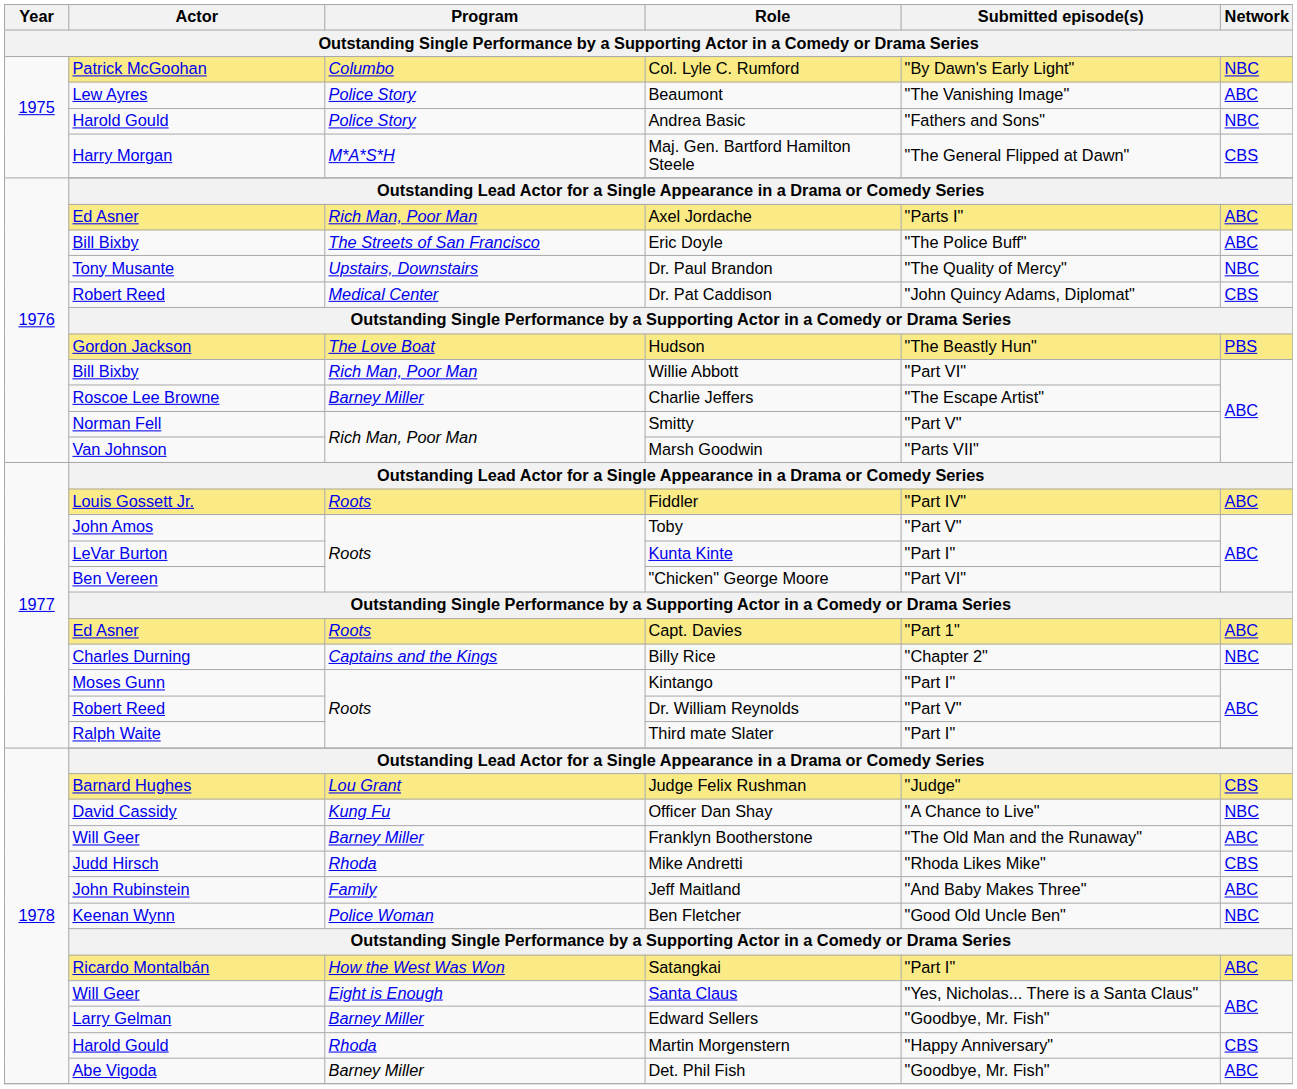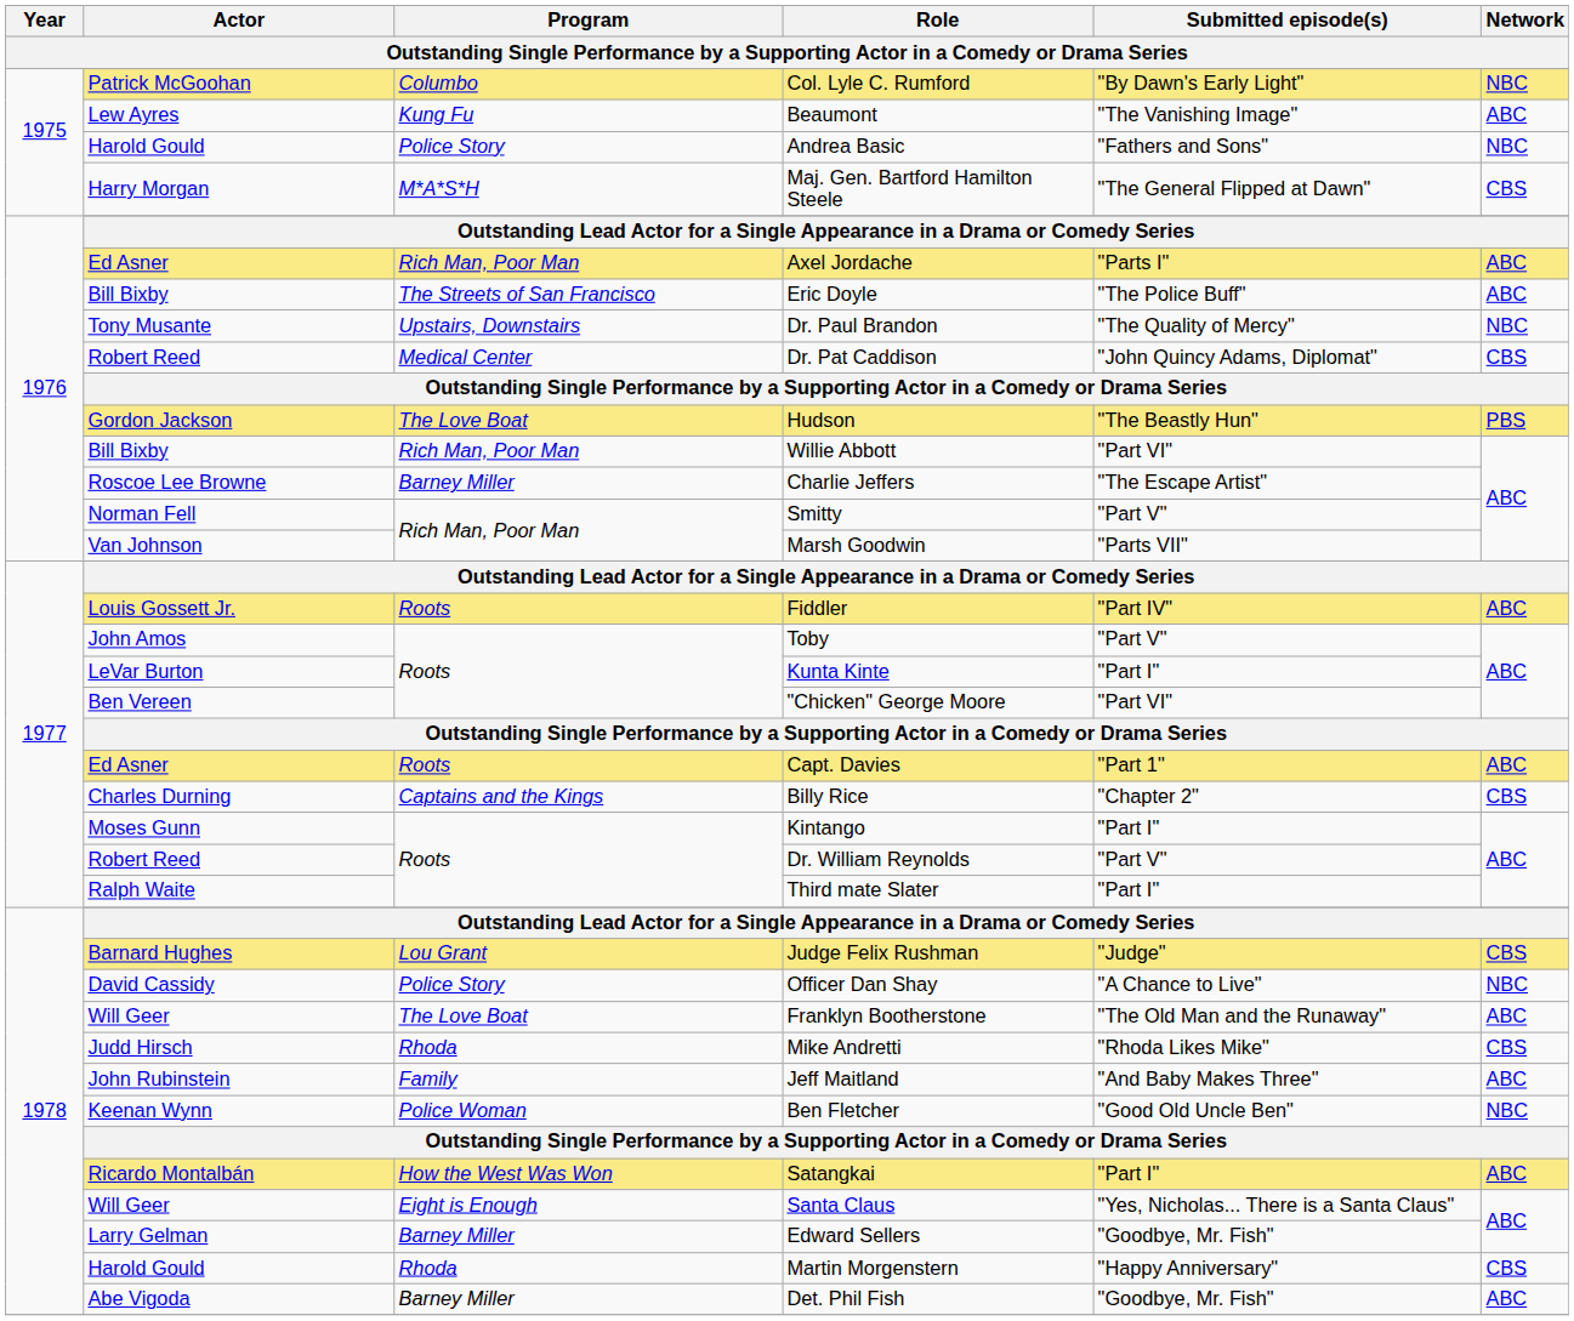 <table class="wikitable" style="width:100%">
 <tr style="background:#bebebe;">
 <th style="width:5%;">Year</th>
 <th style="width:20%;">Actor</th>
 <th style="width:25%;">Program</th>
 <th style="width:20%;">Role</th>
 <th style="width:25%;">Submitted episode(s)</th>
 <th style="width:5%;">Network</th>
 </tr>
 <tr>
 <th colspan="6">Outstanding Single Performance by a Supporting Actor in a Comedy or Drama Series</th>
 </tr>
 <tr>
 <td rowspan="5" style="text-align:center"><a href='#'>1975</a><br><br></td>
 </tr>
 <tr>
 <td style="background:#FAEB86"><a href='#'>Patrick McGoohan</a></td>
 <td style="background:#FAEB86"><em><a href='#'>Columbo</a></em></td>
 <td style="background:#FAEB86">Col. Lyle C. Rumford</td>
 <td style="background:#FAEB86">"By Dawn's Early Light"</td>
 <td style="background:#FAEB86"><a href='#'>NBC</a></td>
 </tr>
 <tr>
 <td><a href='#'>Lew Ayres</a></td>
-<td><a href='#'><em>Police Story</em></a></td>
+<td><em><a href='#'>Kung Fu</a></em></td>
 <td>Beaumont</td>
 <td>"The Vanishing Image"</td>
 <td><a href='#'>ABC</a></td>
 </tr>
 <tr>
 <td><a href='#'>Harold Gould</a></td>
 <td><em><a href='#'>Police Story</a></em></td>
 <td>Andrea Basic</td>
 <td>"Fathers and Sons"</td>
 <td><a href='#'>NBC</a></td>
 </tr>
 <tr>
 <td><a href='#'>Harry Morgan</a></td>
 <td><em><a href='#'>M*A*S*H</a></em></td>
 <td>Maj. Gen. Bartford Hamilton Steele</td>
 <td>"The General Flipped at Dawn"</td>
 <td><a href='#'>CBS</a></td>
 </tr>
 <tr>
 <td rowspan="12" style="text-align:center"><a href='#'>1976</a><br></td>
 </tr>
 <tr>
 <th colspan="5">Outstanding Lead Actor for a Single Appearance in a Drama or Comedy Series</th>
 </tr>
 <tr style="background:#FAEB86">
 <td><a href='#'>Ed Asner</a></td>
 <td><em><a href='#'>Rich Man, Poor Man</a></em></td>
 <td>Axel Jordache</td>
 <td>"Parts I"</td>
 <td><a href='#'>ABC</a></td>
 </tr>
 <tr>
 <td><a href='#'>Bill Bixby</a></td>
 <td><em><a href='#'>The Streets of San Francisco</a></em></td>
 <td>Eric Doyle</td>
 <td>"The Police Buff"</td>
 <td><a href='#'>ABC</a></td>
 </tr>
 <tr>
 <td><a href='#'>Tony Musante</a></td>
 <td><em><a href='#'>Upstairs, Downstairs</a></em></td>
 <td>Dr. Paul Brandon</td>
 <td>"The Quality of Mercy"</td>
 <td><a href='#'>NBC</a></td>
 </tr>
 <tr>
 <td><a href='#'>Robert Reed</a></td>
 <td><em><a href='#'>Medical Center</a></em></td>
 <td>Dr. Pat Caddison</td>
 <td>"John Quincy Adams, Diplomat"</td>
 <td><a href='#'>CBS</a></td>
 </tr>
 <tr>
 <th colspan="5">Outstanding Single Performance by a Supporting Actor in a Comedy or Drama Series</th>
 </tr>
 <tr style="background:#FAEB86">
 <td><a href='#'>Gordon Jackson</a></td>
 <td><em><a href='#'>The Love Boat</a></em></td>
 <td>Hudson</td>
 <td>"The Beastly Hun"</td>
 <td><a href='#'>PBS</a></td>
 </tr>
 <tr>
 <td><a href='#'>Bill Bixby</a></td>
 <td><em><a href='#'>Rich Man, Poor Man</a></em></td>
 <td>Willie Abbott</td>
 <td>"Part VI"</td>
 <td rowspan="4"><a href='#'>ABC</a></td>
 </tr>
 <tr>
 <td><a href='#'>Roscoe Lee Browne</a></td>
 <td><em><a href='#'>Barney Miller</a></em></td>
 <td>Charlie Jeffers</td>
 <td>"The Escape Artist"</td>
 </tr>
 <tr>
 <td><a href='#'>Norman Fell</a></td>
 <td rowspan="2"><em>Rich Man, Poor Man</em></td>
 <td>Smitty</td>
 <td>"Part V"</td>
 </tr>
 <tr>
 <td><a href='#'>Van Johnson</a></td>
 <td>Marsh Goodwin</td>
 <td>"Parts VII"</td>
 </tr>
 <tr>
 <td rowspan="12" style="text-align:center"><a href='#'>1977</a><br></td>
 </tr>
 <tr>
 <th colspan="5">Outstanding Lead Actor for a Single Appearance in a Drama or Comedy Series</th>
 </tr>
 <tr style="background:#FAEB86">
 <td><a href='#'>Louis Gossett Jr.</a></td>
 <td><em><a href='#'>Roots</a></em></td>
 <td>Fiddler</td>
 <td>"Part IV"</td>
 <td><a href='#'>ABC</a></td>
 </tr>
 <tr>
 <td><a href='#'>John Amos</a></td>
 <td rowspan="3"><em>Roots</em></td>
 <td>Toby</td>
 <td>"Part V"</td>
 <td rowspan="3"><a href='#'>ABC</a></td>
 </tr>
 <tr>
 <td><a href='#'>LeVar Burton</a></td>
 <td><a href='#'>Kunta Kinte</a></td>
 <td>"Part I"</td>
 </tr>
 <tr>
 <td><a href='#'>Ben Vereen</a></td>
 <td>"Chicken" George Moore</td>
 <td>"Part VI"</td>
 </tr>
 <tr>
 <th colspan="5">Outstanding Single Performance by a Supporting Actor in a Comedy or Drama Series</th>
 </tr>
 <tr style="background:#FAEB86">
 <td><a href='#'>Ed Asner</a></td>
 <td><em><a href='#'>Roots</a></em></td>
 <td>Capt. Davies</td>
 <td>"Part 1"</td>
 <td><a href='#'>ABC</a></td>
 </tr>
 <tr>
 <td><a href='#'>Charles Durning</a></td>
 <td><em><a href='#'>Captains and the Kings</a></em></td>
 <td>Billy Rice</td>
 <td>"Chapter 2"</td>
-<td><a href='#'>NBC</a></td>
+<td><a href='#'>CBS</a></td>
 </tr>
 <tr>
 <td><a href='#'>Moses Gunn</a></td>
 <td rowspan="3"><em>Roots</em></td>
 <td>Kintango</td>
 <td>"Part I"</td>
 <td rowspan="3"><a href='#'>ABC</a></td>
 </tr>
 <tr>
 <td><a href='#'>Robert Reed</a></td>
 <td>Dr. William Reynolds</td>
 <td>"Part V"</td>
 </tr>
 <tr>
 <td><a href='#'>Ralph Waite</a></td>
 <td>Third mate Slater</td>
 <td>"Part I"</td>
 </tr>
 <tr>
 <td rowspan="14" style="text-align:center"><a href='#'>1978</a><br></td>
 </tr>
 <tr>
 <th colspan="5">Outstanding Lead Actor for a Single Appearance in a Drama or Comedy Series</th>
 </tr>
 <tr style="background:#FAEB86">
 <td><a href='#'>Barnard Hughes</a></td>
 <td><em><a href='#'>Lou Grant</a></em></td>
 <td>Judge Felix Rushman</td>
 <td>"Judge"</td>
 <td><a href='#'>CBS</a></td>
 </tr>
 <tr>
 <td><a href='#'>David Cassidy</a></td>
-<td><em><a href='#'>Kung Fu</a></em></td>
+<td><a href='#'><em>Police Story</em></a></td>
 <td>Officer Dan Shay</td>
 <td>"A Chance to Live"</td>
 <td><a href='#'>NBC</a></td>
 </tr>
 <tr>
 <td><a href='#'>Will Geer</a></td>
-<td><em><a href='#'>Barney Miller</a></em></td>
+<td><em><a href='#'>The Love Boat</a></em></td>
 <td>Franklyn Bootherstone</td>
 <td>"The Old Man and the Runaway"</td>
 <td><a href='#'>ABC</a></td>
 </tr>
 <tr>
 <td><a href='#'>Judd Hirsch</a></td>
 <td><em><a href='#'>Rhoda</a></em></td>
 <td>Mike Andretti</td>
 <td>"Rhoda Likes Mike"</td>
 <td><a href='#'>CBS</a></td>
 </tr>
 <tr>
 <td><a href='#'>John Rubinstein</a></td>
 <td><em><a href='#'>Family</a></em></td>
 <td>Jeff Maitland</td>
 <td>"And Baby Makes Three"</td>
 <td><a href='#'>ABC</a></td>
 </tr>
 <tr>
 <td><a href='#'>Keenan Wynn</a></td>
 <td><em><a href='#'>Police Woman</a></em></td>
 <td>Ben Fletcher</td>
 <td>"Good Old Uncle Ben"</td>
 <td><a href='#'>NBC</a></td>
 </tr>
 <tr>
 <th colspan="5">Outstanding Single Performance by a Supporting Actor in a Comedy or Drama Series</th>
 </tr>
 <tr style="background:#FAEB86">
 <td><a href='#'>Ricardo Montalbán</a></td>
 <td><em><a href='#'>How the West Was Won</a></em></td>
 <td>Satangkai</td>
 <td>"Part I"</td>
 <td><a href='#'>ABC</a></td>
 </tr>
 <tr>
 <td><a href='#'>Will Geer</a></td>
 <td><em><a href='#'>Eight is Enough</a></em></td>
 <td><a href='#'>Santa Claus</a></td>
 <td>"Yes, Nicholas... There is a Santa Claus"</td>
 <td rowspan="2"><a href='#'>ABC</a></td>
 </tr>
 <tr>
 <td><a href='#'>Larry Gelman</a></td>
 <td><em><a href='#'>Barney Miller</a></em></td>
 <td>Edward Sellers</td>
 <td>"Goodbye, Mr. Fish"</td>
 </tr>
 <tr>
 <td><a href='#'>Harold Gould</a></td>
 <td><em><a href='#'>Rhoda</a></em></td>
 <td>Martin Morgenstern</td>
 <td>"Happy Anniversary"</td>
 <td><a href='#'>CBS</a></td>
 </tr>
 <tr>
 <td><a href='#'>Abe Vigoda</a></td>
 <td><em>Barney Miller</em></td>
 <td>Det. Phil Fish</td>
 <td>"Goodbye, Mr. Fish"</td>
 <td><a href='#'>ABC</a></td>
 </tr>
 <tr>
 </tr>
 </table>
